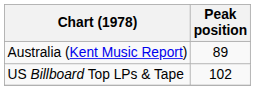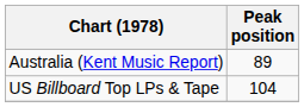 <table class="wikitable">
 <tr>
 <th>Chart (1978)</th>
 <th>Peak<br>position</th>
 </tr>
 <tr>
 <td align="left">Australia (<a href='#'>Kent Music Report</a>)</td>
 <td style="text-align:center;">89</td>
 </tr>
 <tr>
 <td>US <em>Billboard</em> Top LPs & Tape</td>
-<td align="center">102</td>
+<td align="center">104</td>
 </tr>
 <tr>
 </tr>
 </table>
